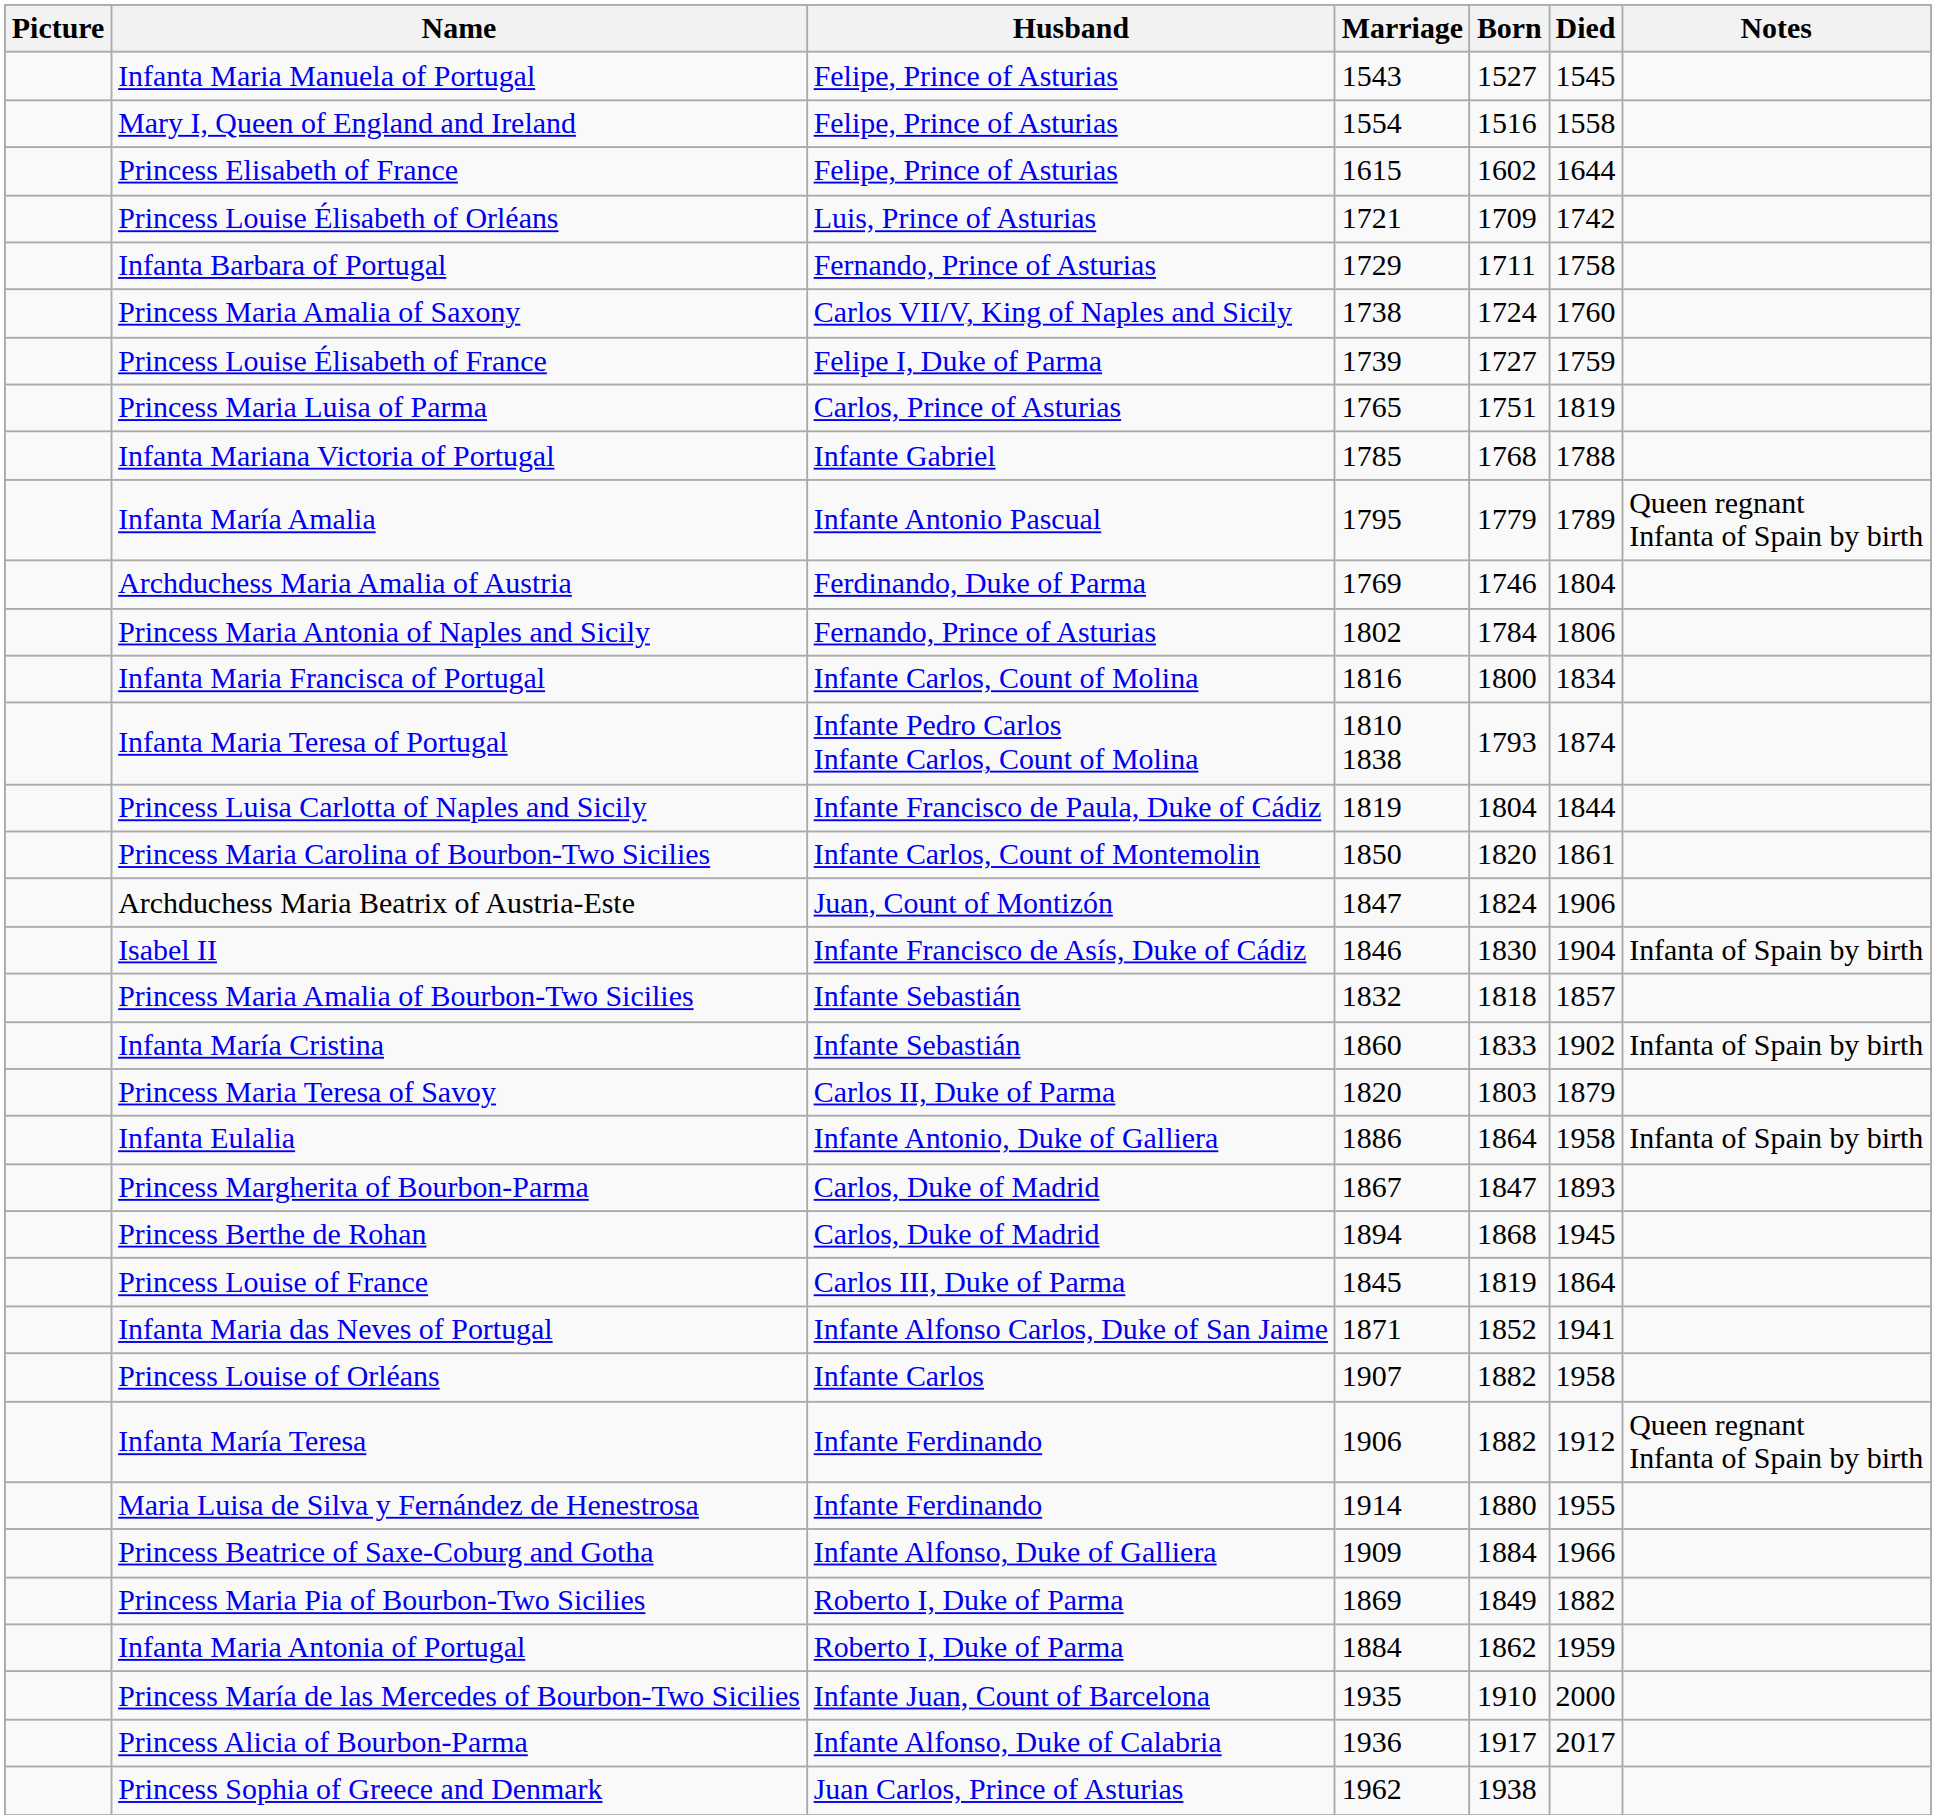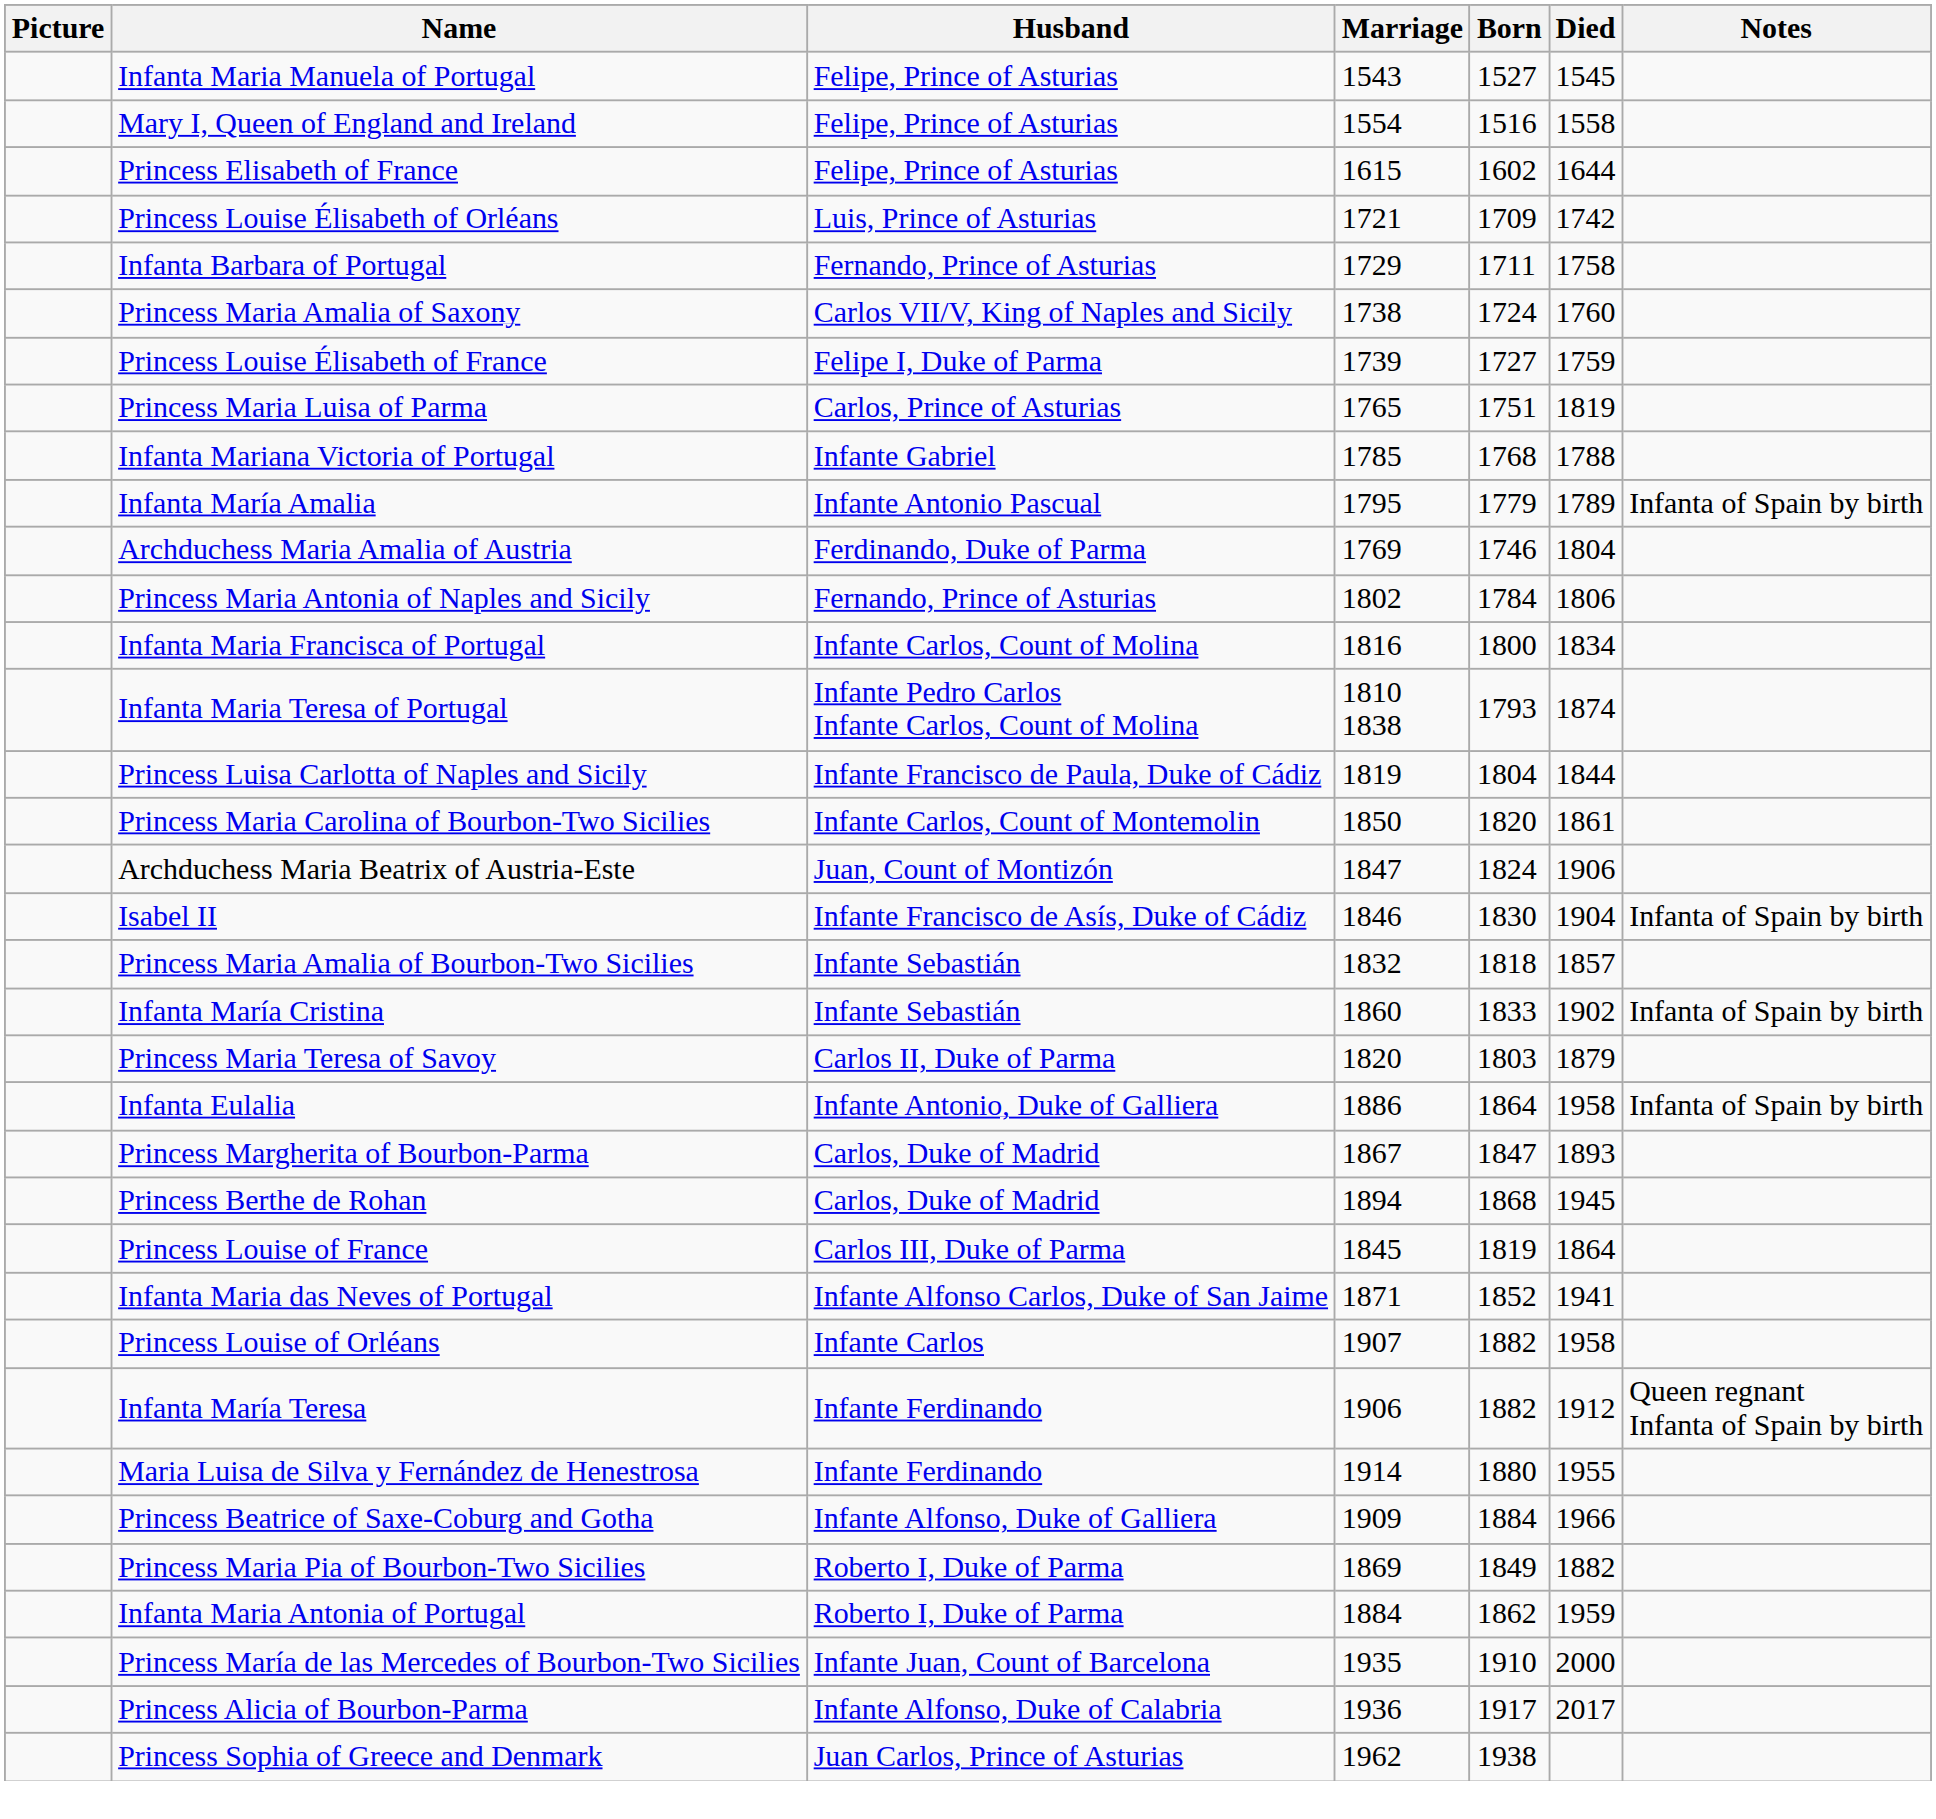 <table class="wikitable">
 <tr>
 <th>Picture</th>
 <th>Name</th>
 <th>Husband</th>
 <th>Marriage</th>
 <th>Born</th>
 <th>Died</th>
 <th>Notes</th>
 </tr>
 <tr>
 <td></td>
 <td><a href='#'>Infanta Maria Manuela of Portugal</a></td>
 <td><a href='#'>Felipe, Prince of Asturias</a></td>
 <td>1543</td>
 <td>1527</td>
 <td>1545</td>
 <td></td>
 </tr>
 <tr>
 <td></td>
 <td><a href='#'>Mary I, Queen of England and Ireland</a></td>
 <td><a href='#'>Felipe, Prince of Asturias</a></td>
 <td>1554</td>
 <td>1516</td>
 <td>1558</td>
 <td></td>
 </tr>
 <tr>
 <td></td>
 <td><a href='#'>Princess Elisabeth of France</a></td>
 <td><a href='#'>Felipe, Prince of Asturias</a></td>
 <td>1615</td>
 <td>1602</td>
 <td>1644</td>
 <td></td>
 </tr>
 <tr>
 <td></td>
 <td><a href='#'>Princess Louise Élisabeth of Orléans</a></td>
 <td><a href='#'>Luis, Prince of Asturias</a></td>
 <td>1721</td>
 <td>1709</td>
 <td>1742</td>
 <td></td>
 </tr>
 <tr>
 <td></td>
 <td><a href='#'>Infanta Barbara of Portugal</a></td>
 <td><a href='#'>Fernando, Prince of Asturias</a></td>
 <td>1729</td>
 <td>1711</td>
 <td>1758</td>
 <td></td>
 </tr>
 <tr>
 <td></td>
 <td><a href='#'>Princess Maria Amalia of Saxony</a></td>
 <td><a href='#'>Carlos VII/V, King of Naples and Sicily</a></td>
 <td>1738</td>
 <td>1724</td>
 <td>1760</td>
 <td></td>
 </tr>
 <tr>
 <td></td>
 <td><a href='#'>Princess Louise Élisabeth of France</a></td>
 <td><a href='#'>Felipe I, Duke of Parma</a></td>
 <td>1739</td>
 <td>1727</td>
 <td>1759</td>
 <td></td>
 </tr>
 <tr>
 <td></td>
 <td><a href='#'>Princess Maria Luisa of Parma</a></td>
 <td><a href='#'>Carlos, Prince of Asturias</a></td>
 <td>1765</td>
 <td>1751</td>
 <td>1819</td>
 <td></td>
 </tr>
 <tr>
 <td></td>
 <td><a href='#'>Infanta Mariana Victoria of Portugal</a></td>
 <td><a href='#'>Infante Gabriel</a></td>
 <td>1785</td>
 <td>1768</td>
 <td>1788</td>
 <td></td>
 </tr>
 <tr>
 <td></td>
 <td><a href='#'>Infanta María Amalia</a></td>
 <td><a href='#'>Infante Antonio Pascual</a></td>
 <td>1795</td>
 <td>1779</td>
 <td>1789</td>
-<td>Queen regnant<br>Infanta of Spain by birth</td>
+<td>Infanta of Spain by birth</td>
 </tr>
 <tr>
 <td></td>
 <td><a href='#'>Archduchess Maria Amalia of Austria</a></td>
 <td><a href='#'>Ferdinando, Duke of Parma</a></td>
 <td>1769</td>
 <td>1746</td>
 <td>1804</td>
 <td></td>
 </tr>
 <tr>
 <td></td>
 <td><a href='#'>Princess Maria Antonia of Naples and Sicily</a></td>
 <td><a href='#'>Fernando, Prince of Asturias</a></td>
 <td>1802</td>
 <td>1784</td>
 <td>1806</td>
 <td></td>
 </tr>
 <tr>
 <td></td>
 <td><a href='#'>Infanta Maria Francisca of Portugal</a></td>
 <td><a href='#'>Infante Carlos, Count of Molina</a></td>
 <td>1816</td>
 <td>1800</td>
 <td>1834</td>
 <td></td>
 </tr>
 <tr>
 <td></td>
 <td><a href='#'>Infanta Maria Teresa of Portugal</a></td>
 <td><a href='#'>Infante Pedro Carlos</a><br><a href='#'>Infante Carlos, Count of Molina</a></td>
 <td>1810<br>1838</td>
 <td>1793</td>
 <td>1874</td>
 <td></td>
 </tr>
 <tr>
 <td></td>
 <td><a href='#'>Princess Luisa Carlotta of Naples and Sicily</a></td>
 <td><a href='#'>Infante Francisco de Paula, Duke of Cádiz</a></td>
 <td>1819</td>
 <td>1804</td>
 <td>1844</td>
 <td></td>
 </tr>
 <tr>
 <td></td>
 <td><a href='#'>Princess Maria Carolina of Bourbon-Two Sicilies</a></td>
 <td><a href='#'>Infante Carlos, Count of Montemolin</a></td>
 <td>1850</td>
 <td>1820</td>
 <td>1861</td>
 <td></td>
 </tr>
 <tr>
 <td></td>
 <td>Archduchess Maria Beatrix of Austria-Este</td>
 <td><a href='#'>Juan, Count of Montizón</a></td>
 <td>1847</td>
 <td>1824</td>
 <td>1906</td>
 <td></td>
 </tr>
 <tr>
 <td></td>
 <td><a href='#'>Isabel II</a></td>
 <td><a href='#'>Infante Francisco de Asís, Duke of Cádiz</a></td>
 <td>1846</td>
 <td>1830</td>
 <td>1904</td>
 <td>Infanta of Spain by birth</td>
 </tr>
 <tr>
 <td></td>
 <td><a href='#'>Princess Maria Amalia of Bourbon-Two Sicilies</a></td>
 <td><a href='#'>Infante Sebastián</a></td>
 <td>1832</td>
 <td>1818</td>
 <td>1857</td>
 <td></td>
 </tr>
 <tr>
 <td></td>
 <td><a href='#'>Infanta María Cristina</a></td>
 <td><a href='#'>Infante Sebastián</a></td>
 <td>1860</td>
 <td>1833</td>
 <td>1902</td>
 <td>Infanta of Spain by birth</td>
 </tr>
 <tr>
 <td></td>
 <td><a href='#'>Princess Maria Teresa of Savoy</a></td>
 <td><a href='#'>Carlos II, Duke of Parma</a></td>
 <td>1820</td>
 <td>1803</td>
 <td>1879</td>
 <td></td>
 </tr>
 <tr>
 <td></td>
 <td><a href='#'>Infanta Eulalia</a></td>
 <td><a href='#'>Infante Antonio, Duke of Galliera</a></td>
 <td>1886</td>
 <td>1864</td>
 <td>1958</td>
 <td>Infanta of Spain by birth</td>
 </tr>
 <tr>
 <td></td>
 <td><a href='#'>Princess Margherita of Bourbon-Parma</a></td>
 <td><a href='#'>Carlos, Duke of Madrid</a></td>
 <td>1867</td>
 <td>1847</td>
 <td>1893</td>
 <td></td>
 </tr>
 <tr>
 <td></td>
 <td><a href='#'>Princess Berthe de Rohan</a></td>
 <td><a href='#'>Carlos, Duke of Madrid</a></td>
 <td>1894</td>
 <td>1868</td>
 <td>1945</td>
 <td></td>
 </tr>
 <tr>
 <td></td>
 <td><a href='#'>Princess Louise of France</a></td>
 <td><a href='#'>Carlos III, Duke of Parma</a></td>
 <td>1845</td>
 <td>1819</td>
 <td>1864</td>
 <td></td>
 </tr>
 <tr>
 <td></td>
 <td><a href='#'>Infanta Maria das Neves of Portugal</a></td>
 <td><a href='#'>Infante Alfonso Carlos, Duke of San Jaime</a></td>
 <td>1871</td>
 <td>1852</td>
 <td>1941</td>
 <td></td>
 </tr>
 <tr>
 <td></td>
 <td><a href='#'>Princess Louise of Orléans</a></td>
 <td><a href='#'>Infante Carlos</a></td>
 <td>1907</td>
 <td>1882</td>
 <td>1958</td>
 <td></td>
 </tr>
 <tr>
 <td></td>
 <td><a href='#'>Infanta María Teresa</a></td>
 <td><a href='#'>Infante Ferdinando</a></td>
 <td>1906</td>
 <td>1882</td>
 <td>1912</td>
 <td>Queen regnant<br>Infanta of Spain by birth</td>
 </tr>
 <tr>
 <td></td>
 <td><a href='#'>Maria Luisa de Silva y Fernández de Henestrosa</a></td>
 <td><a href='#'>Infante Ferdinando</a></td>
 <td>1914</td>
 <td>1880</td>
 <td>1955</td>
 <td></td>
 </tr>
 <tr>
 <td></td>
 <td><a href='#'>Princess Beatrice of Saxe-Coburg and Gotha</a></td>
 <td><a href='#'>Infante Alfonso, Duke of Galliera</a></td>
 <td>1909</td>
 <td>1884</td>
 <td>1966</td>
 <td></td>
 </tr>
 <tr>
 <td></td>
 <td><a href='#'>Princess Maria Pia of Bourbon-Two Sicilies</a></td>
 <td><a href='#'>Roberto I, Duke of Parma</a></td>
 <td>1869</td>
 <td>1849</td>
 <td>1882</td>
 <td></td>
 </tr>
 <tr>
 <td></td>
 <td><a href='#'>Infanta Maria Antonia of Portugal</a></td>
 <td><a href='#'>Roberto I, Duke of Parma</a></td>
 <td>1884</td>
 <td>1862</td>
 <td>1959</td>
 <td></td>
 </tr>
 <tr>
 <td></td>
 <td><a href='#'>Princess María de las Mercedes of Bourbon-Two Sicilies</a></td>
 <td><a href='#'>Infante Juan, Count of Barcelona</a></td>
 <td>1935</td>
 <td>1910</td>
 <td>2000</td>
 <td></td>
 </tr>
 <tr>
 <td></td>
 <td><a href='#'>Princess Alicia of Bourbon-Parma</a></td>
 <td><a href='#'>Infante Alfonso, Duke of Calabria</a></td>
 <td>1936</td>
 <td>1917</td>
 <td>2017</td>
 <td></td>
 </tr>
 <tr>
 <td></td>
 <td><a href='#'>Princess Sophia of Greece and Denmark</a></td>
 <td><a href='#'>Juan Carlos, Prince of Asturias</a></td>
 <td>1962</td>
 <td>1938</td>
 <td></td>
 <td></td>
 </tr>
 </table>
